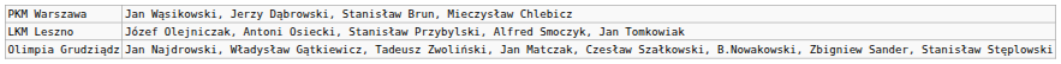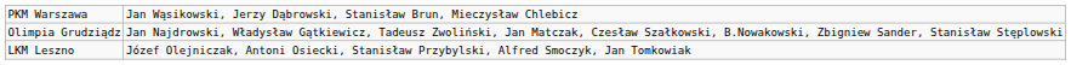 <table class=wikitable>
 <tr>
 <td>PKM Warszawa</td>
 <td>Jan Wąsikowski, Jerzy Dąbrowski, Stanisław Brun, Mieczysław Chlebicz</td>
 </tr>
 <tr>
+<td>Olimpia Grudziądz</td>
+<td>Jan Najdrowski, Władysław Gątkiewicz, Tadeusz Zwoliński, Jan Matczak, Czesław Szałkowski, B.Nowakowski, Zbigniew Sander, Stanisław Stęplowski</td>
+</tr>
+<tr>
 <td>LKM Leszno</td>
 <td>Józef Olejniczak, Antoni Osiecki, Stanisław Przybylski, Alfred Smoczyk, Jan Tomkowiak</td>
 </tr>
-<tr>
-<td>Olimpia Grudziądz</td>
-<td>Jan Najdrowski, Władysław Gątkiewicz, Tadeusz Zwoliński, Jan Matczak, Czesław Szałkowski, B.Nowakowski, Zbigniew Sander, Stanisław Stęplowski</td>
-</tr>
 </table>
